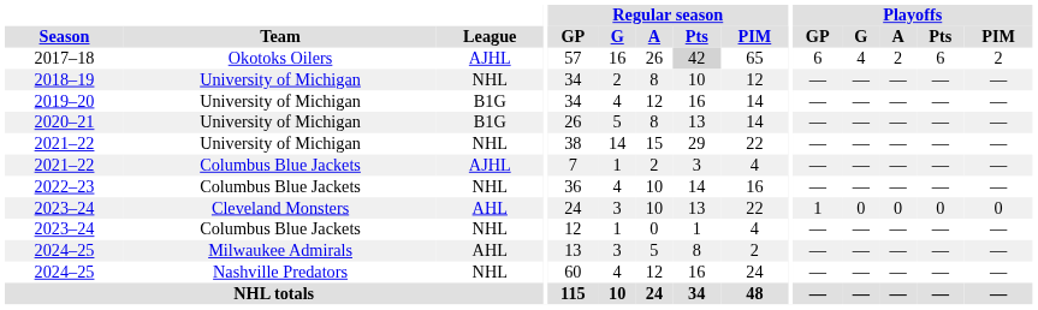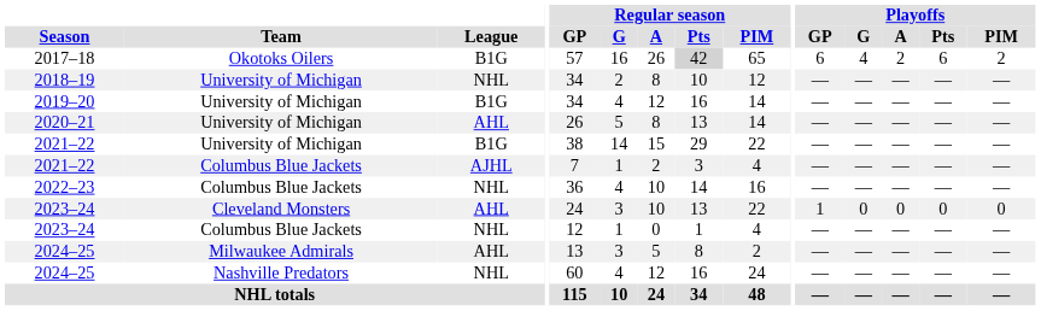 <table border="0" cellpadding="1" cellspacing="0" style="text-align:center; width:60em">
 <tr bgcolor="#e0e0e0">
 <th colspan="3" bgcolor="#ffffff"></th>
 <th rowspan="100" bgcolor="#ffffff"></th>
 <th colspan="5"><a href='#'>Regular season</a></th>
 <th rowspan="100" bgcolor="#ffffff"></th>
 <th colspan="5"><a href='#'>Playoffs</a></th>
 </tr>
 <tr bgcolor="#e0e0e0">
 <th><a href='#'>Season</a></th>
 <th>Team</th>
 <th>League</th>
 <th>GP</th>
 <th><a href='#'>G</a></th>
 <th><a href='#'>A</a></th>
 <th><a href='#'>Pts</a></th>
 <th><a href='#'>PIM</a></th>
 <th>GP</th>
 <th>G</th>
 <th>A</th>
 <th>Pts</th>
 <th>PIM</th>
 </tr>
 <tr>
 <td>2017–18</td>
 <td><a href='#'>Okotoks Oilers</a></td>
-<td><a href='#'>AJHL</a></td>
+<td>B1G</td>
 <td>57</td>
 <td>16</td>
 <td>26</td>
 <td style="background: lightgrey;">42</td>
 <td>65</td>
 <td>6</td>
 <td>4</td>
 <td>2</td>
 <td>6</td>
 <td>2</td>
 </tr>
 <tr bgcolor="#f0f0f0">
 <td><a href='#'>2018–19</a></td>
 <td><a href='#'>University of Michigan</a></td>
 <td>NHL</td>
 <td>34</td>
 <td>2</td>
 <td>8</td>
 <td>10</td>
 <td>12</td>
 <td>—</td>
 <td>—</td>
 <td>—</td>
 <td>—</td>
 <td>—</td>
 </tr>
 <tr>
 <td><a href='#'>2019–20</a></td>
 <td>University of Michigan</td>
 <td>B1G</td>
 <td>34</td>
 <td>4</td>
 <td>12</td>
 <td>16</td>
 <td>14</td>
 <td>—</td>
 <td>—</td>
 <td>—</td>
 <td>—</td>
 <td>—</td>
 </tr>
 <tr bgcolor="#f0f0f0">
 <td><a href='#'>2020–21</a></td>
 <td>University of Michigan</td>
-<td>B1G</td>
+<td><a href='#'>AHL</a></td>
 <td>26</td>
 <td>5</td>
 <td>8</td>
 <td>13</td>
 <td>14</td>
 <td>—</td>
 <td>—</td>
 <td>—</td>
 <td>—</td>
 <td>—</td>
 </tr>
 <tr>
 <td><a href='#'>2021–22</a></td>
 <td>University of Michigan</td>
-<td>NHL</td>
+<td>B1G</td>
 <td>38</td>
 <td>14</td>
 <td>15</td>
 <td>29</td>
 <td>22</td>
 <td>—</td>
 <td>—</td>
 <td>—</td>
 <td>—</td>
 <td>—</td>
 </tr>
 <tr bgcolor="#f0f0f0">
 <td><a href='#'>2021–22</a></td>
 <td><a href='#'>Columbus Blue Jackets</a></td>
 <td><a href='#'>AJHL</a></td>
 <td>7</td>
 <td>1</td>
 <td>2</td>
 <td>3</td>
 <td>4</td>
 <td>—</td>
 <td>—</td>
 <td>—</td>
 <td>—</td>
 <td>—</td>
 </tr>
 <tr>
 <td><a href='#'>2022–23</a></td>
 <td>Columbus Blue Jackets</td>
 <td>NHL</td>
 <td>36</td>
 <td>4</td>
 <td>10</td>
 <td>14</td>
 <td>16</td>
 <td>—</td>
 <td>—</td>
 <td>—</td>
 <td>—</td>
 <td>—</td>
 </tr>
 <tr bgcolor="#f0f0f0">
 <td><a href='#'>2023–24</a></td>
 <td><a href='#'>Cleveland Monsters</a></td>
 <td><a href='#'>AHL</a></td>
 <td>24</td>
 <td>3</td>
 <td>10</td>
 <td>13</td>
 <td>22</td>
 <td>1</td>
 <td>0</td>
 <td>0</td>
 <td>0</td>
 <td>0</td>
 </tr>
 <tr>
 <td><a href='#'>2023–24</a></td>
 <td>Columbus Blue Jackets</td>
 <td>NHL</td>
 <td>12</td>
 <td>1</td>
 <td>0</td>
 <td>1</td>
 <td>4</td>
 <td>—</td>
 <td>—</td>
 <td>—</td>
 <td>—</td>
 <td>—</td>
 </tr>
 <tr bgcolor="#f0f0f0">
 <td><a href='#'>2024–25</a></td>
 <td><a href='#'>Milwaukee Admirals</a></td>
 <td>AHL</td>
 <td>13</td>
 <td>3</td>
 <td>5</td>
 <td>8</td>
 <td>2</td>
 <td>—</td>
 <td>—</td>
 <td>—</td>
 <td>—</td>
 <td>—</td>
 </tr>
 <tr>
 <td><a href='#'>2024–25</a></td>
 <td><a href='#'>Nashville Predators</a></td>
 <td>NHL</td>
 <td>60</td>
 <td>4</td>
 <td>12</td>
 <td>16</td>
 <td>24</td>
 <td>—</td>
 <td>—</td>
 <td>—</td>
 <td>—</td>
 <td>—</td>
 </tr>
 <tr bgcolor="#e0e0e0">
 <th colspan="3">NHL totals</th>
 <th>115</th>
 <th>10</th>
 <th>24</th>
 <th>34</th>
 <th>48</th>
 <th>—</th>
 <th>—</th>
 <th>—</th>
 <th>—</th>
 <th>—</th>
 </tr>
 </table>
